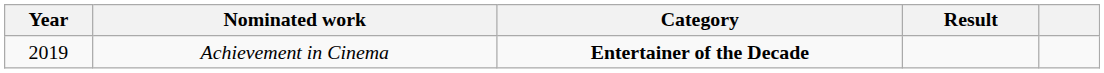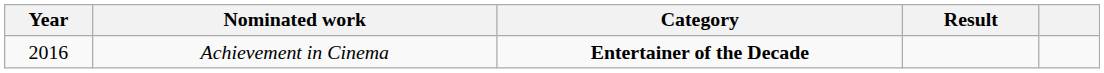 <table class="wikitable" width=100%>
 <tr>
 <th width=8%>Year</th>
 <th width=37%>Nominated work</th>
 <th width=37%>Category</th>
 <th width=12.5%>Result</th>
 <th width=5.5%></th>
 </tr>
 <tr>
-<td style="text-align:center;">2019</td>
+<td style="text-align:center;">2016</td>
 <td style="text-align: center;"><em>Achievement in Cinema</em></td>
 <td style="text-align: center;"><strong>Entertainer of the Decade</strong></td>
 <td></td>
 <td style="text-align: center;"></td>
 </tr>
 </table>
